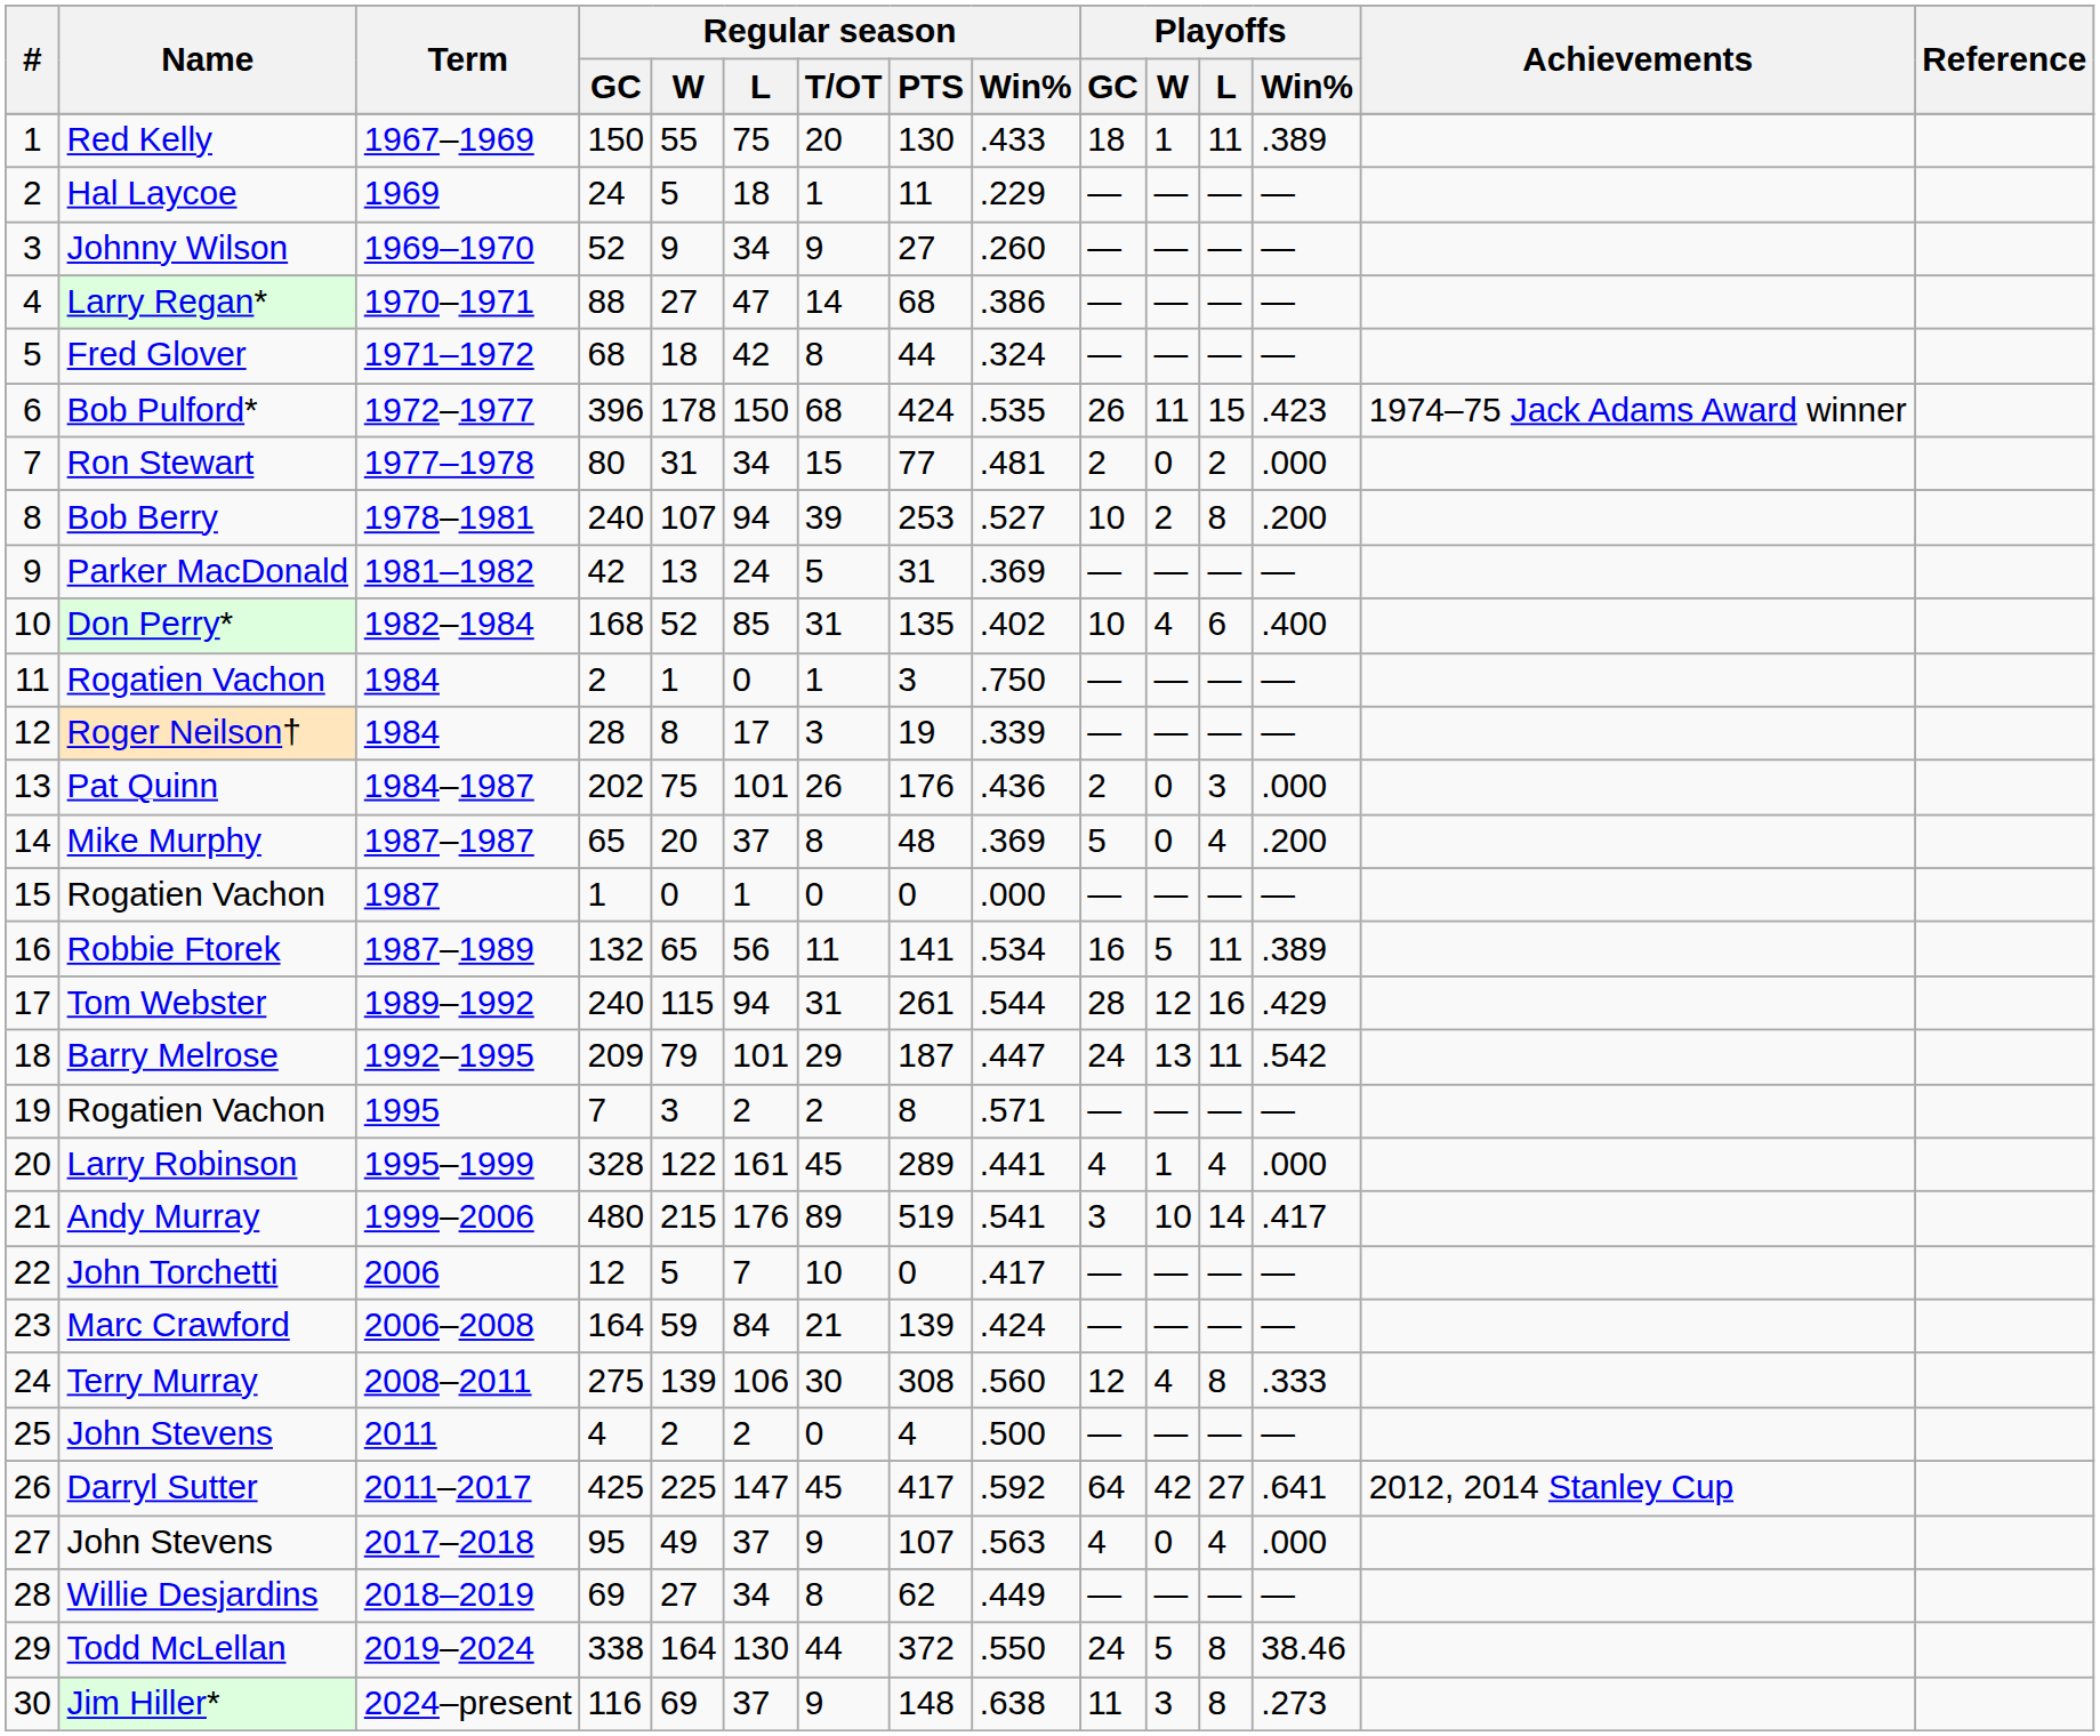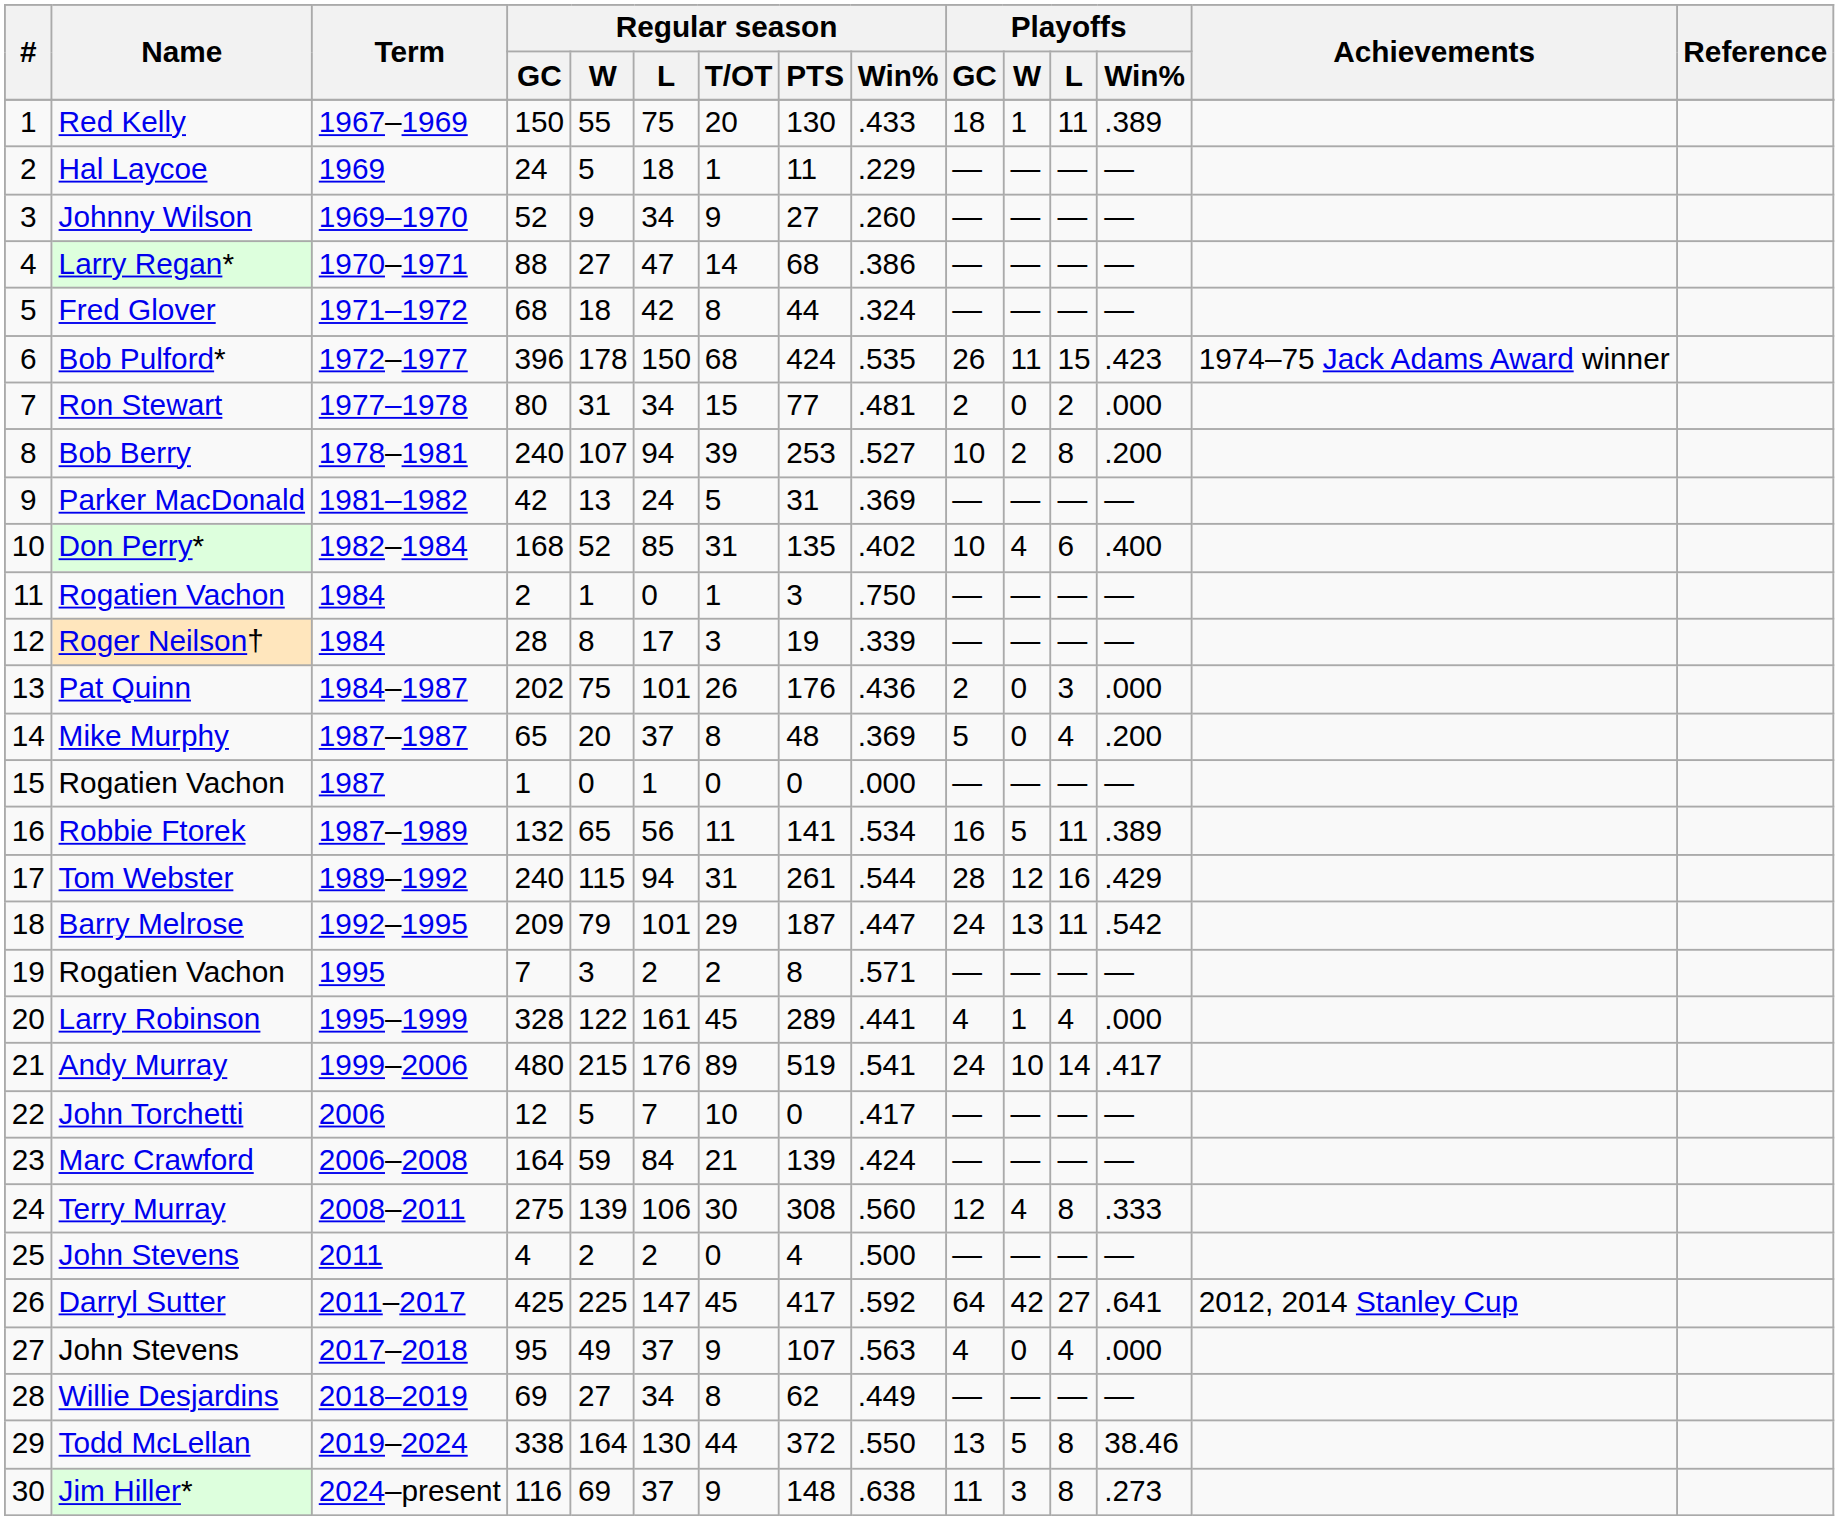 <table class="wikitable">
 <tr>
 <th rowspan="2">#</th>
 <th rowspan="2">Name</th>
 <th rowspan="2">Term</th>
 <th colspan="6">Regular season</th>
 <th colspan="4">Playoffs</th>
 <th rowspan="2">Achievements</th>
 <th rowspan="2">Reference</th>
 </tr>
 <tr>
 <th>GC</th>
 <th>W</th>
 <th>L</th>
 <th>T/OT</th>
 <th>PTS</th>
 <th>Win%</th>
 <th>GC</th>
 <th>W</th>
 <th>L</th>
 <th>Win%</th>
 </tr>
 <tr>
 </tr>
 <tr>
 <td align=center>1</td>
 <td><a href='#'>Red Kelly</a></td>
 <td><a href='#'>1967</a>–<a href='#'>1969</a></td>
 <td>150</td>
 <td>55</td>
 <td>75</td>
 <td>20</td>
 <td>130</td>
 <td>.433</td>
 <td>18</td>
 <td>1</td>
 <td>11</td>
 <td>.389</td>
 <td></td>
 <td align=center></td>
 </tr>
 <tr>
 <td align=center>2</td>
 <td><a href='#'>Hal Laycoe</a></td>
 <td><a href='#'>1969</a></td>
 <td>24</td>
 <td>5</td>
 <td>18</td>
 <td>1</td>
 <td>11</td>
 <td>.229</td>
 <td>—</td>
 <td>—</td>
 <td>—</td>
 <td>—</td>
 <td></td>
 <td align=center></td>
 </tr>
 <tr>
 <td align=center>3</td>
 <td><a href='#'>Johnny Wilson</a></td>
 <td><a href='#'>1969–1970</a></td>
 <td>52</td>
 <td>9</td>
 <td>34</td>
 <td>9</td>
 <td>27</td>
 <td>.260</td>
 <td>—</td>
 <td>—</td>
 <td>—</td>
 <td>—</td>
 <td></td>
 <td align=center></td>
 </tr>
 <tr>
 <td align=center>4</td>
 <td style="background-color:#ddffdd"><a href='#'>Larry Regan</a>*</td>
 <td><a href='#'>1970</a>–<a href='#'>1971</a></td>
 <td>88</td>
 <td>27</td>
 <td>47</td>
 <td>14</td>
 <td>68</td>
 <td>.386</td>
 <td>—</td>
 <td>—</td>
 <td>—</td>
 <td>—</td>
 <td></td>
 <td align=center></td>
 </tr>
 <tr>
 <td align=center>5</td>
 <td><a href='#'>Fred Glover</a></td>
 <td><a href='#'>1971–1972</a></td>
 <td>68</td>
 <td>18</td>
 <td>42</td>
 <td>8</td>
 <td>44</td>
 <td>.324</td>
 <td>—</td>
 <td>—</td>
 <td>—</td>
 <td>—</td>
 <td></td>
 <td align=center></td>
 </tr>
 <tr>
 <td align=center>6</td>
 <td><a href='#'>Bob Pulford</a>*</td>
 <td><a href='#'>1972</a>–<a href='#'>1977</a></td>
 <td>396</td>
 <td>178</td>
 <td>150</td>
 <td>68</td>
 <td>424</td>
 <td>.535</td>
 <td>26</td>
 <td>11</td>
 <td>15</td>
 <td>.423</td>
 <td>1974–75 <a href='#'>Jack Adams Award</a> winner</td>
 <td align=center></td>
 </tr>
 <tr>
 <td align=center>7</td>
 <td><a href='#'>Ron Stewart</a></td>
 <td><a href='#'>1977–1978</a></td>
 <td>80</td>
 <td>31</td>
 <td>34</td>
 <td>15</td>
 <td>77</td>
 <td>.481</td>
 <td>2</td>
 <td>0</td>
 <td>2</td>
 <td>.000</td>
 <td></td>
 <td align=center></td>
 </tr>
 <tr>
 <td align=center>8</td>
 <td><a href='#'>Bob Berry</a></td>
 <td><a href='#'>1978</a>–<a href='#'>1981</a></td>
 <td>240</td>
 <td>107</td>
 <td>94</td>
 <td>39</td>
 <td>253</td>
 <td>.527</td>
 <td>10</td>
 <td>2</td>
 <td>8</td>
 <td>.200</td>
 <td></td>
 <td align=center></td>
 </tr>
 <tr>
 <td align=center>9</td>
 <td><a href='#'>Parker MacDonald</a></td>
 <td><a href='#'>1981–1982</a></td>
 <td>42</td>
 <td>13</td>
 <td>24</td>
 <td>5</td>
 <td>31</td>
 <td>.369</td>
 <td>—</td>
 <td>—</td>
 <td>—</td>
 <td>—</td>
 <td></td>
 <td align=center></td>
 </tr>
 <tr>
 <td align=center>10</td>
 <td style="background-color:#ddffdd"><a href='#'>Don Perry</a>*</td>
 <td><a href='#'>1982</a>–<a href='#'>1984</a></td>
 <td>168</td>
 <td>52</td>
 <td>85</td>
 <td>31</td>
 <td>135</td>
 <td>.402</td>
 <td>10</td>
 <td>4</td>
 <td>6</td>
 <td>.400</td>
 <td></td>
 <td align=center></td>
 </tr>
 <tr>
 <td align=center>11</td>
 <td><a href='#'>Rogatien Vachon</a></td>
 <td><a href='#'>1984</a></td>
 <td>2</td>
 <td>1</td>
 <td>0</td>
 <td>1</td>
 <td>3</td>
 <td>.750</td>
 <td>—</td>
 <td>—</td>
 <td>—</td>
 <td>—</td>
 <td></td>
 <td align=center></td>
 </tr>
 <tr>
 <td align=center>12</td>
 <td style="background-color:#FFE6BD"><a href='#'>Roger Neilson</a>†</td>
 <td><a href='#'>1984</a></td>
 <td>28</td>
 <td>8</td>
 <td>17</td>
 <td>3</td>
 <td>19</td>
 <td>.339</td>
 <td>—</td>
 <td>—</td>
 <td>—</td>
 <td>—</td>
 <td></td>
 <td align=center></td>
 </tr>
 <tr>
 <td align=center>13</td>
 <td><a href='#'>Pat Quinn</a></td>
 <td><a href='#'>1984</a>–<a href='#'>1987</a></td>
 <td>202</td>
 <td>75</td>
 <td>101</td>
 <td>26</td>
 <td>176</td>
 <td>.436</td>
 <td>2</td>
 <td>0</td>
 <td>3</td>
 <td>.000</td>
 <td></td>
 <td align=center></td>
 </tr>
 <tr>
 <td align=center>14</td>
 <td><a href='#'>Mike Murphy</a></td>
 <td><a href='#'>1987</a>–<a href='#'>1987</a></td>
 <td>65</td>
 <td>20</td>
 <td>37</td>
 <td>8</td>
 <td>48</td>
 <td>.369</td>
 <td>5</td>
 <td>0</td>
 <td>4</td>
 <td>.200</td>
 <td></td>
 <td align=center></td>
 </tr>
 <tr>
 <td align=center>15</td>
 <td>Rogatien Vachon</td>
 <td><a href='#'>1987</a></td>
 <td>1</td>
 <td>0</td>
 <td>1</td>
 <td>0</td>
 <td>0</td>
 <td>.000</td>
 <td>—</td>
 <td>—</td>
 <td>—</td>
 <td>—</td>
 <td></td>
 <td align=center></td>
 </tr>
 <tr>
 <td align=center>16</td>
 <td><a href='#'>Robbie Ftorek</a></td>
 <td><a href='#'>1987</a>–<a href='#'>1989</a></td>
 <td>132</td>
 <td>65</td>
 <td>56</td>
 <td>11</td>
 <td>141</td>
 <td>.534</td>
 <td>16</td>
 <td>5</td>
 <td>11</td>
 <td>.389</td>
 <td></td>
 <td align=center></td>
 </tr>
 <tr>
 <td align=center>17</td>
 <td><a href='#'>Tom Webster</a></td>
 <td><a href='#'>1989</a>–<a href='#'>1992</a></td>
 <td>240</td>
 <td>115</td>
 <td>94</td>
 <td>31</td>
 <td>261</td>
 <td>.544</td>
 <td>28</td>
 <td>12</td>
 <td>16</td>
 <td>.429</td>
 <td></td>
 <td align=center></td>
 </tr>
 <tr>
 <td align=center>18</td>
 <td><a href='#'>Barry Melrose</a></td>
 <td><a href='#'>1992</a>–<a href='#'>1995</a></td>
 <td>209</td>
 <td>79</td>
 <td>101</td>
 <td>29</td>
 <td>187</td>
 <td>.447</td>
 <td>24</td>
 <td>13</td>
 <td>11</td>
 <td>.542</td>
 <td></td>
 <td align=center></td>
 </tr>
 <tr>
 <td align=center>19</td>
 <td>Rogatien Vachon</td>
 <td><a href='#'>1995</a></td>
 <td>7</td>
 <td>3</td>
 <td>2</td>
 <td>2</td>
 <td>8</td>
 <td>.571</td>
 <td>—</td>
 <td>—</td>
 <td>—</td>
 <td>—</td>
 <td></td>
 <td align=center></td>
 </tr>
 <tr>
 <td align=center>20</td>
 <td><a href='#'>Larry Robinson</a></td>
 <td><a href='#'>1995</a>–<a href='#'>1999</a></td>
 <td>328</td>
 <td>122</td>
 <td>161</td>
 <td>45</td>
 <td>289</td>
 <td>.441</td>
 <td>4</td>
 <td>1</td>
 <td>4</td>
 <td>.000</td>
 <td></td>
 <td align=center></td>
 </tr>
 <tr>
 <td align=center>21</td>
 <td><a href='#'>Andy Murray</a></td>
 <td><a href='#'>1999</a>–<a href='#'>2006</a></td>
 <td>480</td>
 <td>215</td>
 <td>176</td>
 <td>89</td>
 <td>519</td>
 <td>.541</td>
-<td>3</td>
+<td>24</td>
 <td>10</td>
 <td>14</td>
 <td>.417</td>
 <td></td>
 <td align=center></td>
 </tr>
 <tr>
 <td align=center>22</td>
 <td><a href='#'>John Torchetti</a></td>
 <td><a href='#'>2006</a></td>
 <td>12</td>
 <td>5</td>
 <td>7</td>
 <td>10</td>
 <td>0</td>
 <td>.417</td>
 <td>—</td>
 <td>—</td>
 <td>—</td>
 <td>—</td>
 <td></td>
 <td align=center></td>
 </tr>
 <tr>
 <td align=center>23</td>
 <td><a href='#'>Marc Crawford</a></td>
 <td><a href='#'>2006</a>–<a href='#'>2008</a></td>
 <td>164</td>
 <td>59</td>
 <td>84</td>
 <td>21</td>
 <td>139</td>
 <td>.424</td>
 <td>—</td>
 <td>—</td>
 <td>—</td>
 <td>—</td>
 <td></td>
 <td align=center></td>
 </tr>
 <tr>
 <td align=center>24</td>
 <td><a href='#'>Terry Murray</a></td>
 <td><a href='#'>2008</a>–<a href='#'>2011</a></td>
 <td>275</td>
 <td>139</td>
 <td>106</td>
 <td>30</td>
 <td>308</td>
 <td>.560</td>
 <td>12</td>
 <td>4</td>
 <td>8</td>
 <td>.333</td>
 <td></td>
 <td align=center></td>
 </tr>
 <tr>
 <td align=center>25</td>
 <td><a href='#'>John Stevens</a></td>
 <td><a href='#'>2011</a></td>
 <td>4</td>
 <td>2</td>
 <td>2</td>
 <td>0</td>
 <td>4</td>
 <td>.500</td>
 <td>—</td>
 <td>—</td>
 <td>—</td>
 <td>—</td>
 <td></td>
 <td align=center></td>
 </tr>
 <tr>
 <td align=center>26</td>
 <td><a href='#'>Darryl Sutter</a></td>
 <td><a href='#'>2011</a>–<a href='#'>2017</a></td>
 <td>425</td>
 <td>225</td>
 <td>147</td>
 <td>45</td>
 <td>417</td>
 <td>.592</td>
 <td>64</td>
 <td>42</td>
 <td>27</td>
 <td>.641</td>
 <td>2012, 2014 <a href='#'>Stanley Cup</a></td>
 <td align=center></td>
 </tr>
 <tr>
 <td align=center>27</td>
 <td>John Stevens</td>
 <td><a href='#'>2017</a>–<a href='#'>2018</a></td>
 <td>95</td>
 <td>49</td>
 <td>37</td>
 <td>9</td>
 <td>107</td>
 <td>.563</td>
 <td>4</td>
 <td>0</td>
 <td>4</td>
 <td>.000</td>
 <td></td>
 <td align=center></td>
 </tr>
 <tr>
 <td align=center>28</td>
 <td><a href='#'>Willie Desjardins</a></td>
 <td><a href='#'>2018–2019</a></td>
 <td>69</td>
 <td>27</td>
 <td>34</td>
 <td>8</td>
 <td>62</td>
 <td>.449</td>
 <td>—</td>
 <td>—</td>
 <td>—</td>
 <td>—</td>
 <td></td>
 <td align=center></td>
 </tr>
 <tr>
 <td align=center>29</td>
 <td><a href='#'>Todd McLellan</a></td>
 <td><a href='#'>2019</a>–<a href='#'>2024</a></td>
 <td>338</td>
 <td>164</td>
 <td>130</td>
 <td>44</td>
 <td>372</td>
 <td>.550</td>
-<td>24</td>
+<td>13</td>
 <td>5</td>
 <td>8</td>
 <td>38.46</td>
 <td></td>
 <td align=center></td>
 </tr>
 <tr>
 <td align=center>30</td>
 <td style="background-color:#ddffdd"><a href='#'>Jim Hiller</a>*</td>
 <td><a href='#'>2024</a>–present</td>
 <td>116</td>
 <td>69</td>
 <td>37</td>
 <td>9</td>
 <td>148</td>
 <td>.638</td>
 <td>11</td>
 <td>3</td>
 <td>8</td>
 <td>.273</td>
 <td></td>
 <td align=center></td>
 </tr>
 </table>
